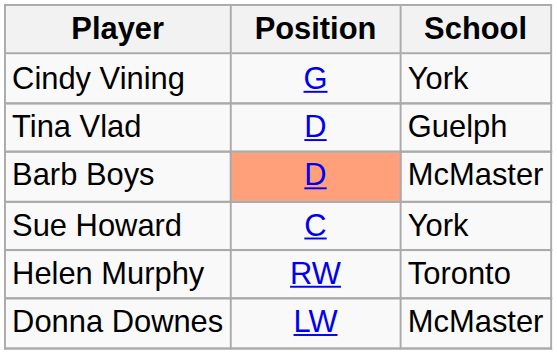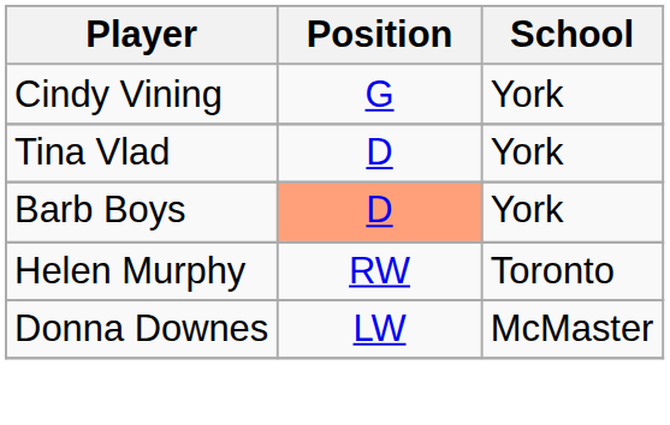 <table class="wikitable">
 <tr>
 <th>Player</th>
 <th>  Position  </th>
 <th>School</th>
 </tr>
 <tr>
 <td>Cindy Vining</td>
 <td align=center><a href='#'>G</a></td>
 <td>York</td>
 </tr>
 <tr>
 </tr>
 <tr>
 <td>Tina Vlad</td>
 <td align=center><a href='#'>D</a></td>
-<td>Guelph</td>
+<td>York</td>
 </tr>
 <tr>
 </tr>
 <tr>
 <td>Barb Boys</td>
 <td align=center style="background: lightsalmon;"><a href='#'>D</a></td>
-<td>McMaster</td>
+<td>York</td>
 </tr>
 <tr>
-</tr>
-<tr>
-<td>Sue Howard</td>
-<td align=center><a href='#'>C</a></td>
-<td>York</td>
 </tr>
 <tr>
 </tr>
 <tr>
 <td>Helen Murphy</td>
 <td align=center><a href='#'>RW</a></td>
 <td>Toronto</td>
 </tr>
 <tr>
 </tr>
 <tr>
 <td>Donna Downes</td>
 <td align=center><a href='#'>LW</a></td>
 <td>McMaster</td>
 </tr>
 <tr>
 </tr>
 </table>
